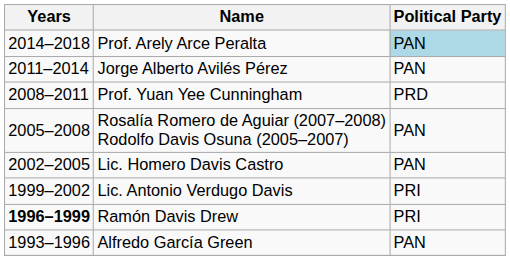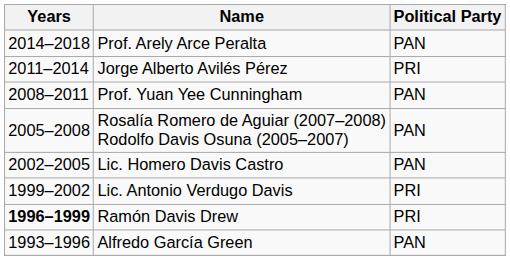 <table class="wikitable">
 <tr>
 <th>Years</th>
 <th>Name</th>
 <th>Political Party</th>
 </tr>
 <tr>
 <td>2014–2018</td>
 <td>Prof. Arely Arce Peralta</td>
-<td style="background: lightblue;">PAN</td>
+<td>PAN</td>
 </tr>
 <tr>
 <td>2011–2014</td>
 <td>Jorge Alberto Avilés Pérez</td>
-<td>PAN</td>
+<td>PRI</td>
 </tr>
 <tr>
 <td>2008–2011</td>
 <td>Prof. Yuan Yee Cunningham</td>
-<td>PRD</td>
+<td>PAN</td>
 </tr>
 <tr>
 <td>2005–2008</td>
 <td>Rosalía Romero de Aguiar (2007–2008)<br>Rodolfo Davis Osuna (2005–2007)</td>
 <td>PAN</td>
 </tr>
 <tr>
 <td>2002–2005</td>
 <td>Lic. Homero Davis Castro</td>
 <td>PAN</td>
 </tr>
 <tr>
 <td>1999–2002</td>
 <td>Lic. Antonio Verdugo Davis</td>
 <td>PRI</td>
 </tr>
 <tr>
 <td><strong>1996–1999</strong></td>
 <td>Ramón Davis Drew</td>
 <td>PRI</td>
 </tr>
 <tr>
 <td>1993–1996</td>
 <td>Alfredo García Green</td>
 <td>PAN</td>
 </tr>
 <tr>
 </tr>
 </table>
